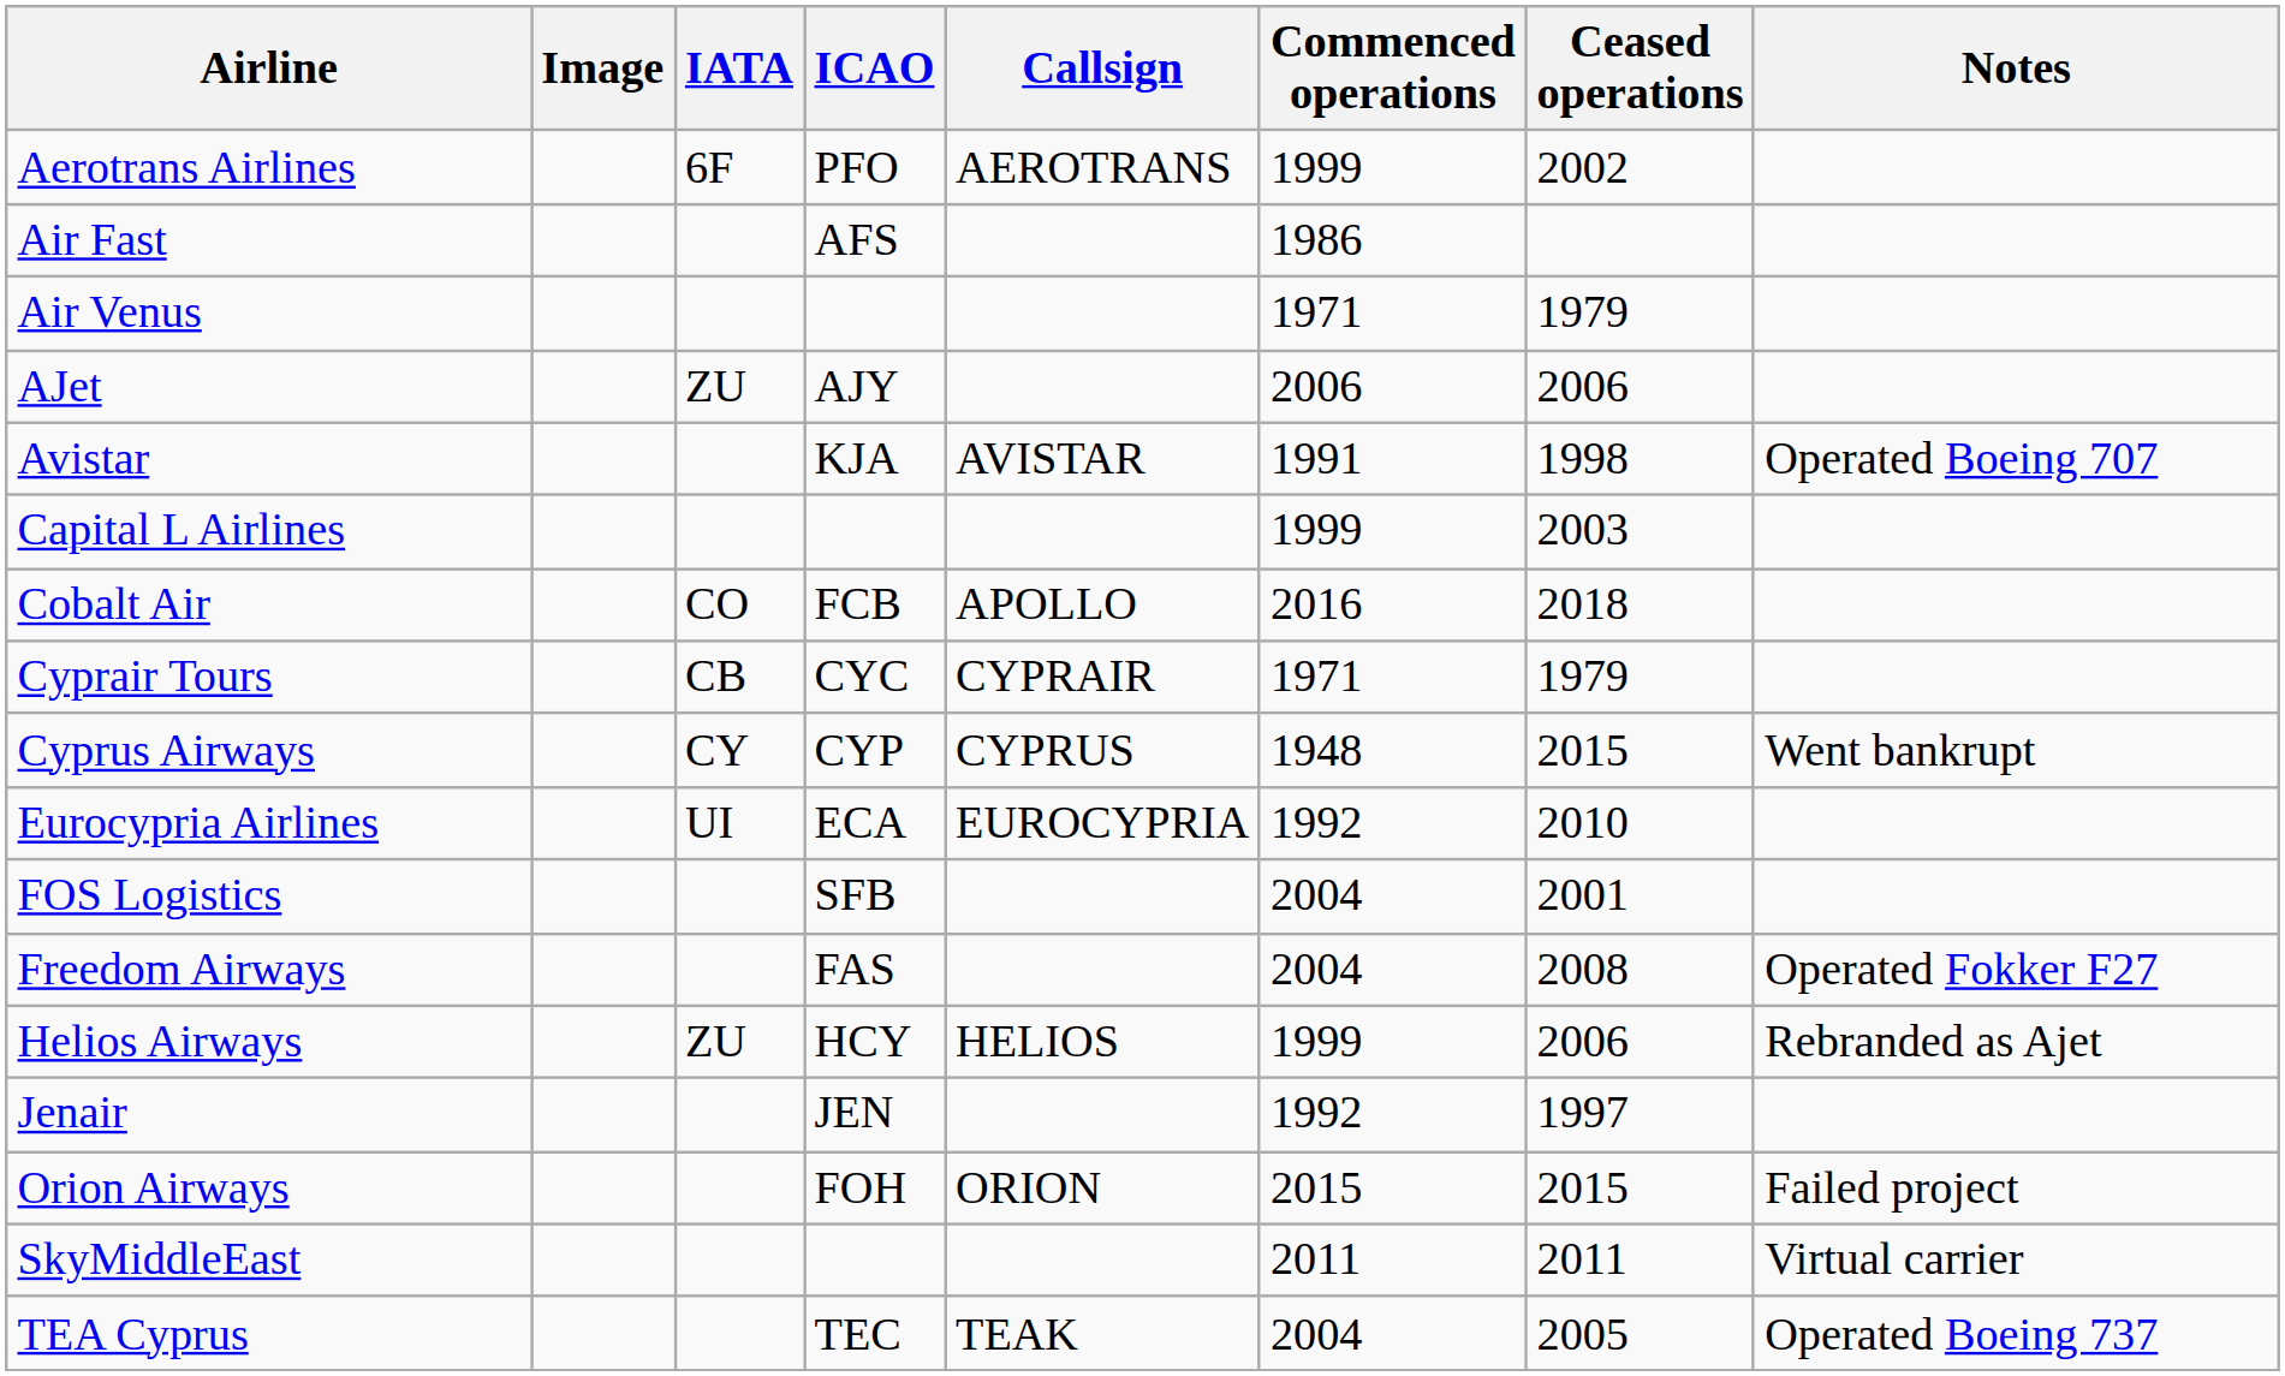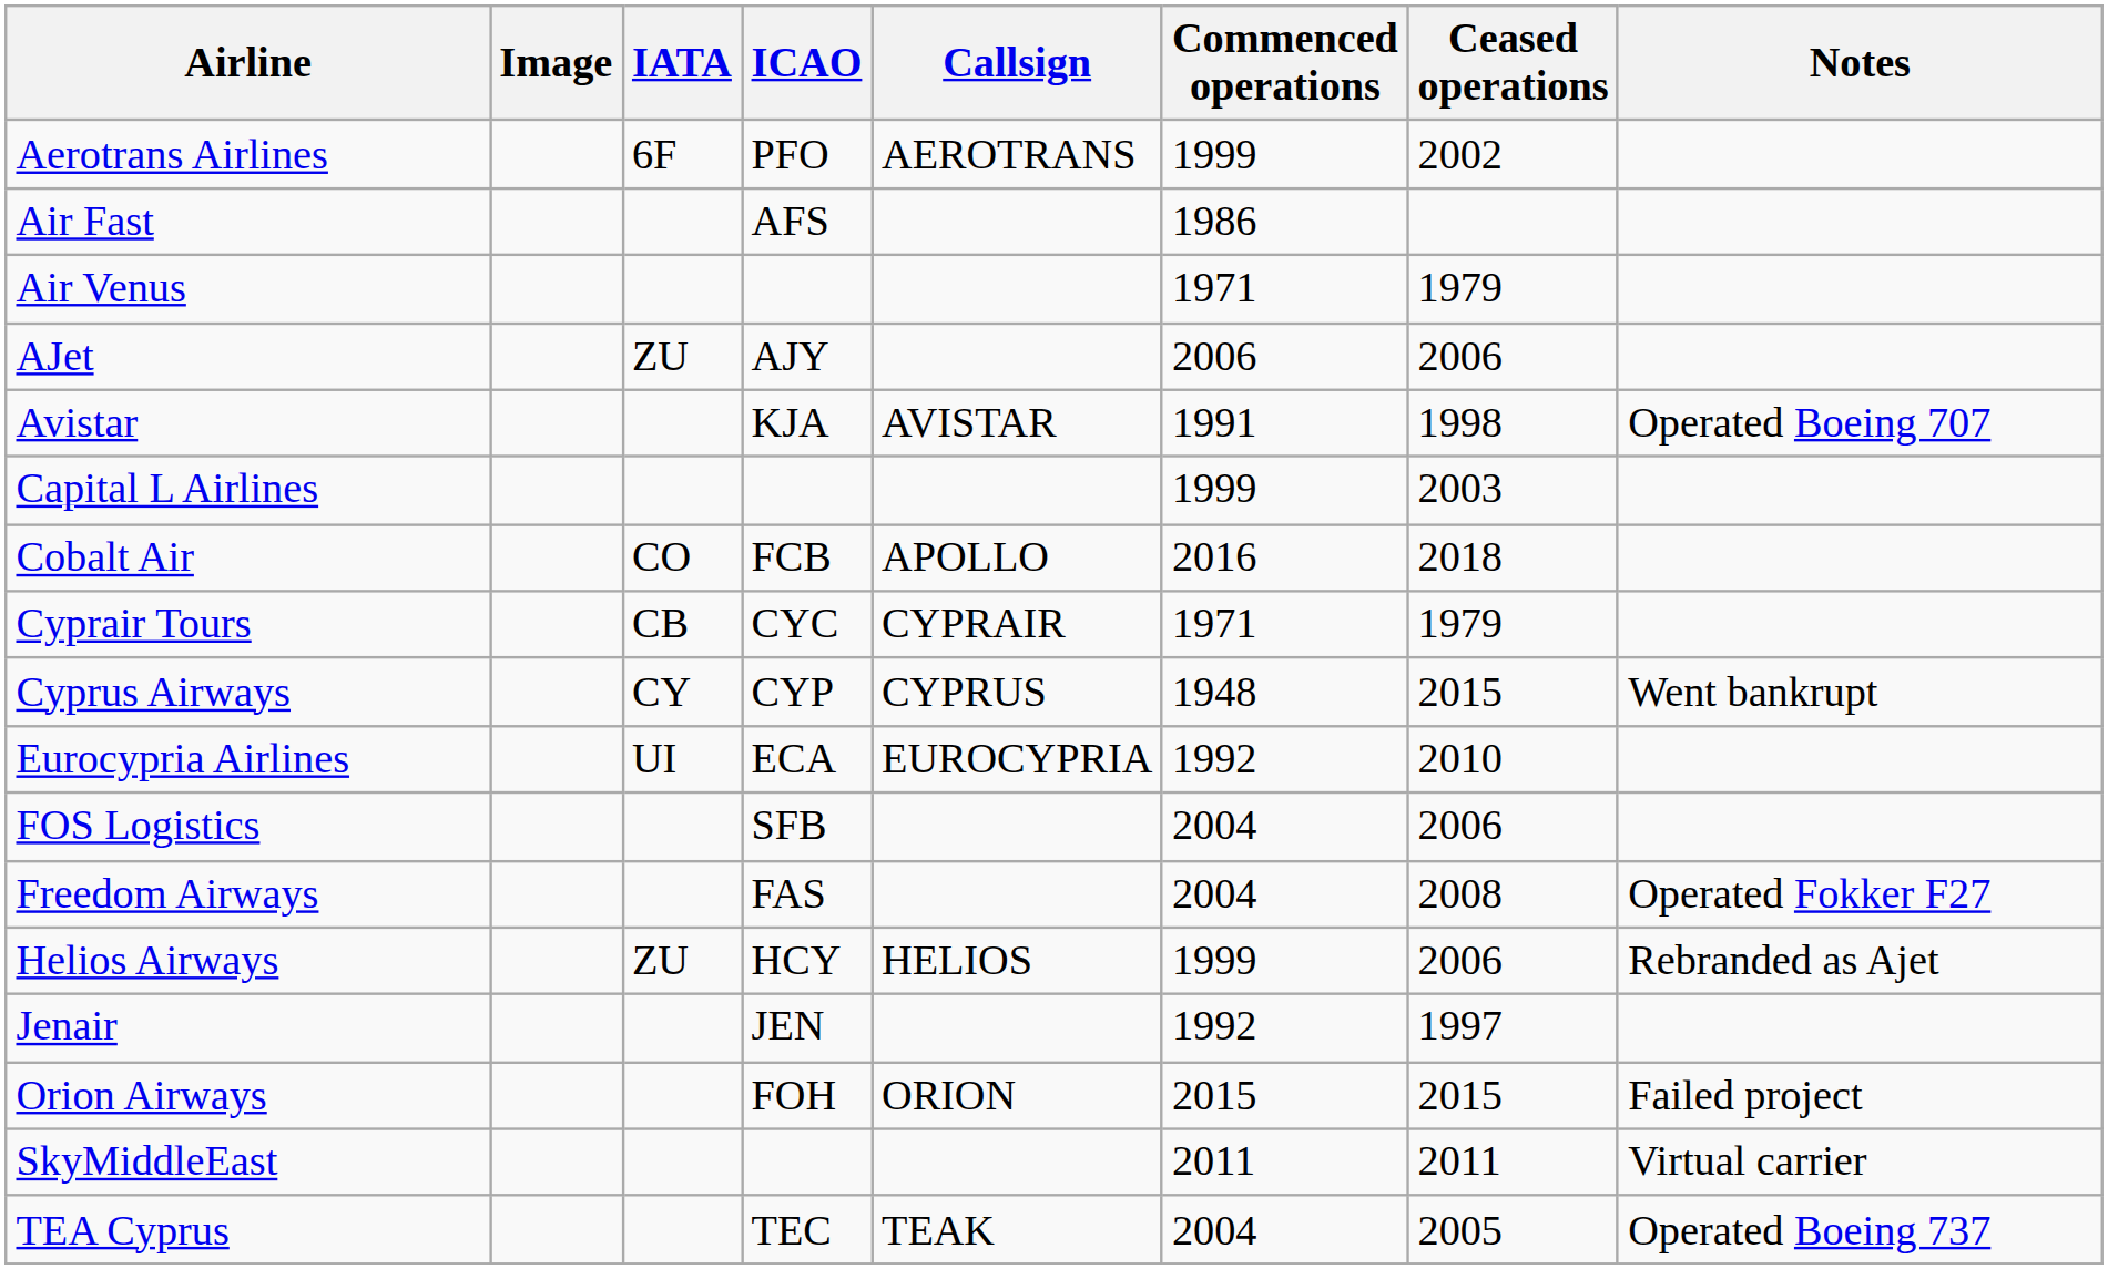 <table class="wikitable sortable" style="border-collapse:collapse; margin:auto;" border="1" cellpadding="3">
 <tr valign="middle">
 <th style="width:175px;">Airline</th>
 <th>Image</th>
 <th><a href='#'>IATA</a></th>
 <th><a href='#'>ICAO</a></th>
 <th><a href='#'>Callsign</a></th>
 <th>Commenced<br>operations</th>
 <th>Ceased<br>operations</th>
 <th style="width:175px;">Notes</th>
 </tr>
 <tr>
 <td><a href='#'>Aerotrans Airlines</a></td>
 <td></td>
 <td>6F</td>
 <td>PFO</td>
 <td>AEROTRANS</td>
 <td>1999</td>
 <td>2002</td>
 <td></td>
 </tr>
 <tr>
 <td><a href='#'>Air Fast</a></td>
 <td></td>
 <td></td>
 <td>AFS</td>
 <td></td>
 <td>1986</td>
 <td></td>
 <td></td>
 </tr>
 <tr>
 <td><a href='#'>Air Venus</a></td>
 <td></td>
 <td></td>
 <td></td>
 <td></td>
 <td>1971</td>
 <td>1979</td>
 <td></td>
 </tr>
 <tr>
 <td><a href='#'>AJet</a></td>
 <td></td>
 <td>ZU</td>
 <td>AJY</td>
 <td></td>
 <td>2006</td>
 <td>2006</td>
 <td></td>
 </tr>
 <tr>
 <td><a href='#'>Avistar</a></td>
 <td></td>
 <td></td>
 <td>KJA</td>
 <td>AVISTAR</td>
 <td>1991</td>
 <td>1998</td>
 <td>Operated <a href='#'>Boeing 707</a></td>
 </tr>
 <tr>
 <td><a href='#'>Capital L Airlines</a></td>
 <td></td>
 <td></td>
 <td></td>
 <td></td>
 <td>1999</td>
 <td>2003</td>
 <td></td>
 </tr>
 <tr>
 <td><a href='#'>Cobalt Air</a></td>
 <td></td>
 <td>CO</td>
 <td>FCB</td>
 <td>APOLLO</td>
 <td>2016</td>
 <td>2018</td>
 <td></td>
 </tr>
 <tr>
 <td><a href='#'>Cyprair Tours</a></td>
 <td></td>
 <td>CB</td>
 <td>CYC</td>
 <td>CYPRAIR</td>
 <td>1971</td>
 <td>1979</td>
 <td></td>
 </tr>
 <tr>
 <td><a href='#'>Cyprus Airways</a></td>
 <td></td>
 <td>CY</td>
 <td>CYP</td>
 <td>CYPRUS</td>
 <td>1948</td>
 <td>2015</td>
 <td>Went bankrupt</td>
 </tr>
 <tr>
 <td><a href='#'>Eurocypria Airlines</a></td>
 <td></td>
 <td>UI</td>
 <td>ECA</td>
 <td>EUROCYPRIA</td>
 <td>1992</td>
 <td>2010</td>
 <td></td>
 </tr>
 <tr>
 <td><a href='#'>FOS Logistics</a></td>
 <td></td>
 <td></td>
 <td>SFB</td>
 <td></td>
 <td>2004</td>
-<td>2001</td>
+<td>2006</td>
 <td></td>
 </tr>
 <tr>
 <td><a href='#'>Freedom Airways</a></td>
 <td></td>
 <td></td>
 <td>FAS</td>
 <td></td>
 <td>2004</td>
 <td>2008</td>
 <td>Operated <a href='#'>Fokker F27</a></td>
 </tr>
 <tr>
 <td><a href='#'>Helios Airways</a></td>
 <td></td>
 <td>ZU</td>
 <td>HCY</td>
 <td>HELIOS</td>
 <td>1999</td>
 <td>2006</td>
 <td>Rebranded as Ajet</td>
 </tr>
 <tr>
 <td><a href='#'>Jenair</a></td>
 <td></td>
 <td></td>
 <td>JEN</td>
 <td></td>
 <td>1992</td>
 <td>1997</td>
 <td></td>
 </tr>
 <tr>
 <td><a href='#'>Orion Airways</a></td>
 <td></td>
 <td></td>
 <td>FOH</td>
 <td>ORION</td>
 <td>2015</td>
 <td>2015</td>
 <td>Failed project</td>
 </tr>
 <tr>
 <td><a href='#'>SkyMiddleEast</a></td>
 <td></td>
 <td></td>
 <td></td>
 <td></td>
 <td>2011</td>
 <td>2011</td>
 <td>Virtual carrier</td>
 </tr>
 <tr>
 <td><a href='#'>TEA Cyprus</a></td>
 <td></td>
 <td></td>
 <td>TEC</td>
 <td>TEAK</td>
 <td>2004</td>
 <td>2005</td>
 <td>Operated <a href='#'>Boeing 737</a></td>
 </tr>
 <tr>
 </tr>
 </table>
